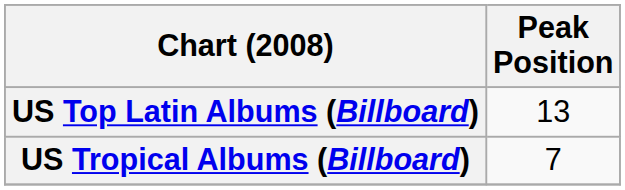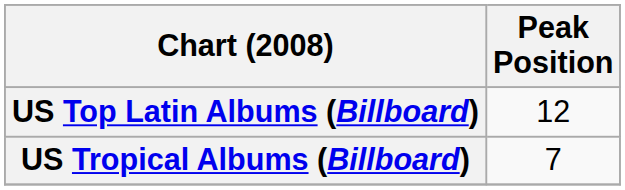 <table class="wikitable plainrowheaders" style="text-align:center;">
 <tr>
 <th scope="col">Chart (2008)</th>
 <th scope="col">Peak <br> Position</th>
 </tr>
 <tr>
 <th scope="row">US <a href='#'>Top Latin Albums</a> (<em><a href='#'>Billboard</a></em>)</th>
-<td style="text-align:center;">13</td>
+<td style="text-align:center;">12</td>
 </tr>
 <tr>
 <th scope="row">US <a href='#'>Tropical Albums</a> (<em><a href='#'>Billboard</a></em>)</th>
 <td style="text-align:center;">7</td>
 </tr>
 <tr>
 </tr>
 </table>
